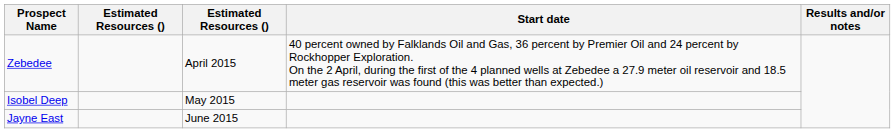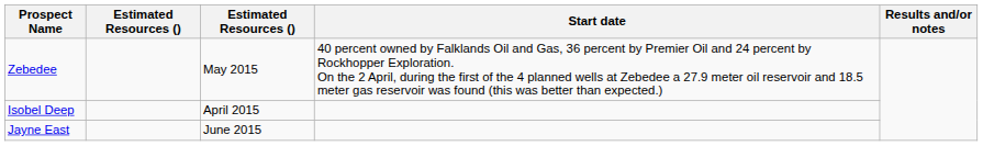 <table class="wikitable sortable">
 <tr>
 <th>Prospect Name</th>
 <th>Estimated Resources ()</th>
 <th>Estimated Resources ()</th>
 <th>Start date</th>
 <th>Results and/or notes</th>
 </tr>
 <tr>
 <td><a href='#'>Zebedee</a></td>
 <td></td>
-<td>April 2015</td>
+<td>May 2015</td>
 <td>40 percent owned by Falklands Oil and Gas, 36 percent by Premier Oil and 24 percent by Rockhopper Exploration.<br>On the 2 April, during the first of the 4 planned wells at Zebedee a 27.9 meter oil reservoir and 18.5 meter gas reservoir was found (this was better than expected.)</td>
 </tr>
 <tr>
 <td><a href='#'>Isobel Deep</a></td>
 <td></td>
-<td>May 2015</td>
+<td>April 2015</td>
 <td></td>
 </tr>
 <tr>
 <td><a href='#'>Jayne East</a></td>
 <td></td>
 <td>June 2015</td>
 <td></td>
 </tr>
 </table>
